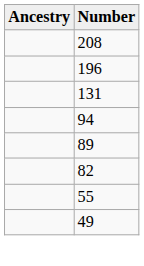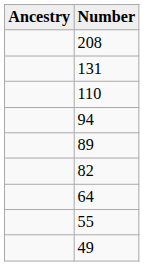 <table style="float: center;" class="wikitable">
 <tr>
 <th style="background:#efefef;">Ancestry</th>
 <th style="background:#efefef;">Number</th>
 </tr>
 <tr>
 <td></td>
 <td>208</td>
 </tr>
 <tr>
 <td></td>
-<td>196</td>
+<td>131</td>
 </tr>
 <tr>
 <td></td>
-<td>131</td>
+<td>110</td>
 </tr>
 <tr>
 <td></td>
 <td>94</td>
 </tr>
 <tr>
 <td></td>
 <td>89</td>
 </tr>
 <tr>
 <td></td>
 <td>82</td>
 </tr>
 <tr>
 <td></td>
+<td>64</td>
+</tr>
+<tr>
+<td></td>
 <td>55</td>
 </tr>
 <tr>
 <td></td>
 <td>49</td>
 </tr>
 </table>
